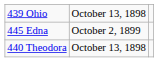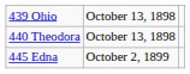 <table class="wikitable" align="right" style="margin: 1em; margin-top: 0; font-size: 0.9em;">
 <tr>
 <td><a href='#'>439 Ohio</a></td>
+<td>October 13, 1898</td>
+<td></td>
+</tr>
+<tr>
+<td><a href='#'>440 Theodora</a></td>
 <td>October 13, 1898</td>
 <td></td>
 </tr>
 <tr>
 <td><a href='#'>445 Edna</a></td>
 <td>October 2, 1899</td>
 <td></td>
 </tr>
-<tr>
-<td><a href='#'>440 Theodora</a></td>
-<td>October 13, 1898</td>
-<td></td>
-</tr>
 </table>
